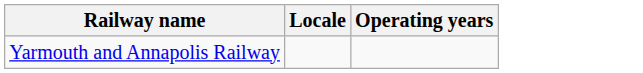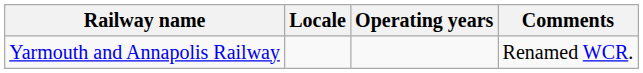 <table class="wikitable">
 <tr>
 <th>Railway name</th>
 <th>Locale</th>
 <th>Operating years</th>
+<th>Comments</th>
 </tr>
 <tr>
 <td><a href='#'>Yarmouth and Annapolis Railway</a></td>
 <td></td>
 <td></td>
+<td>Renamed <a href='#'>WCR</a>.</td>
 </tr>
 </table>
